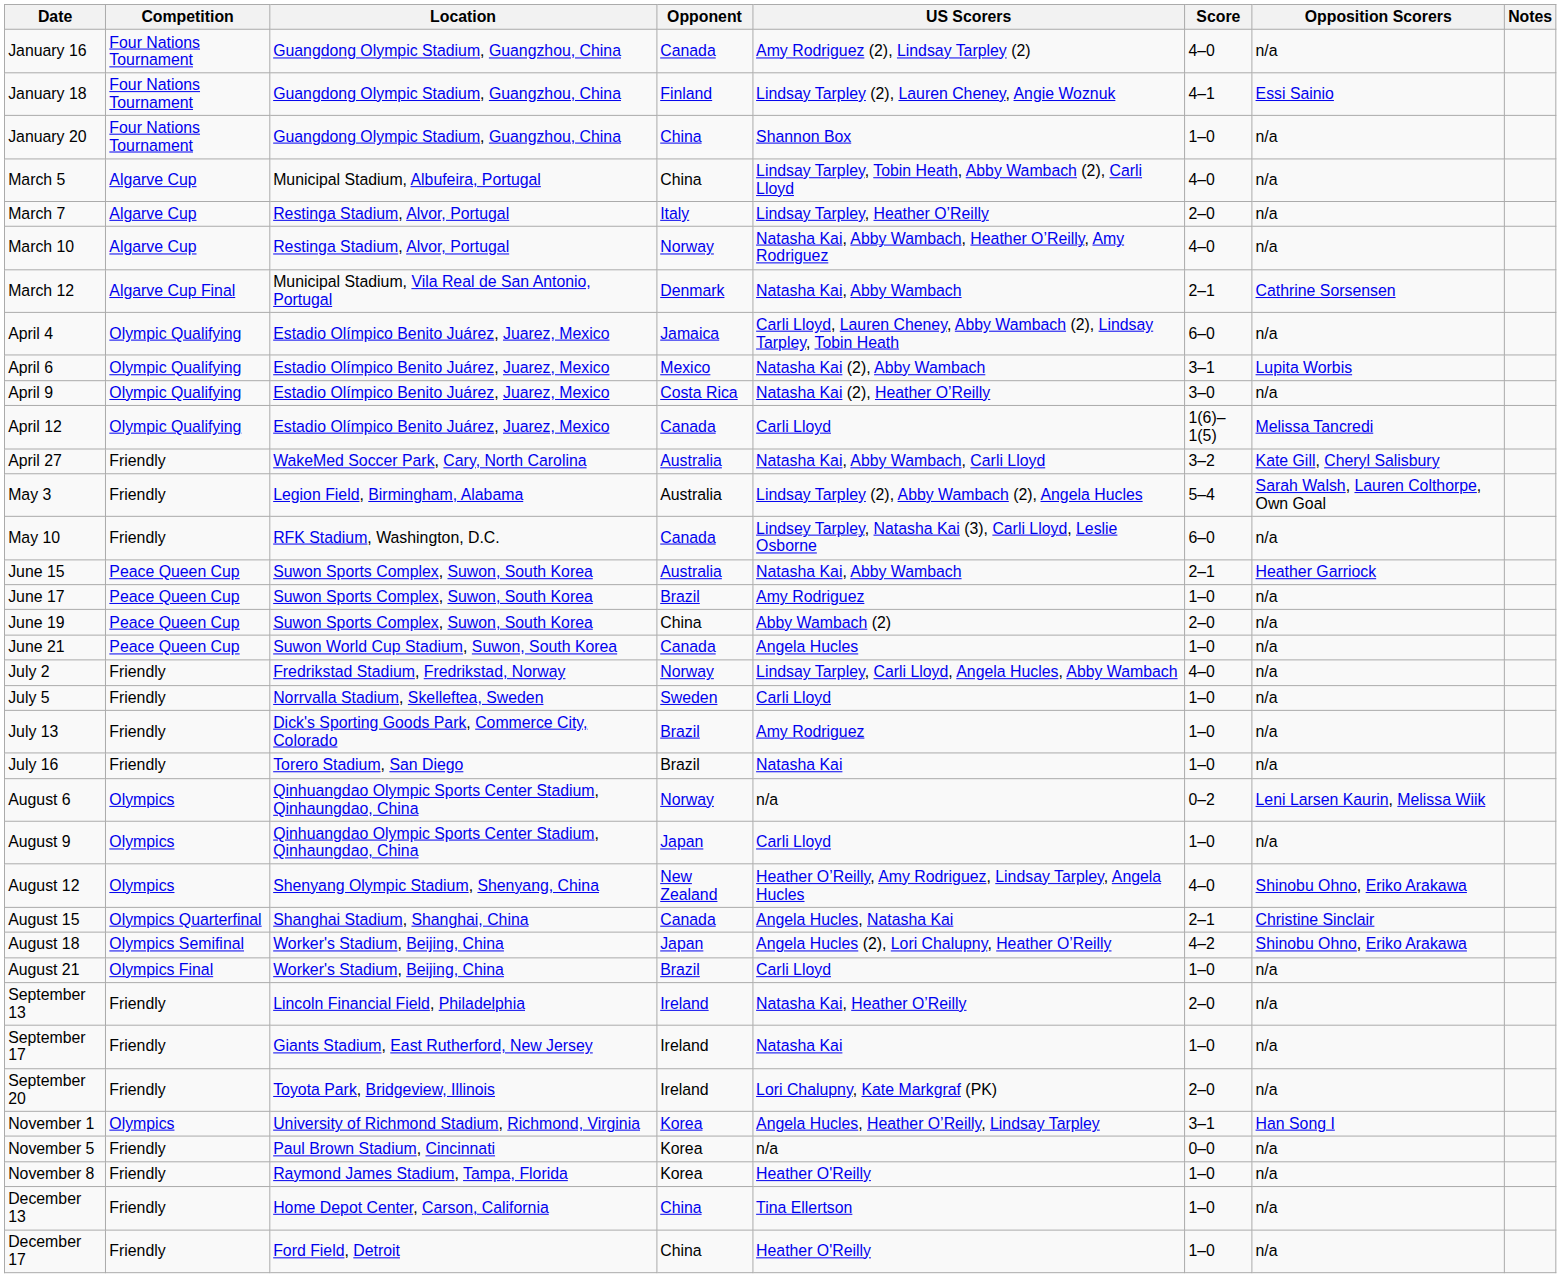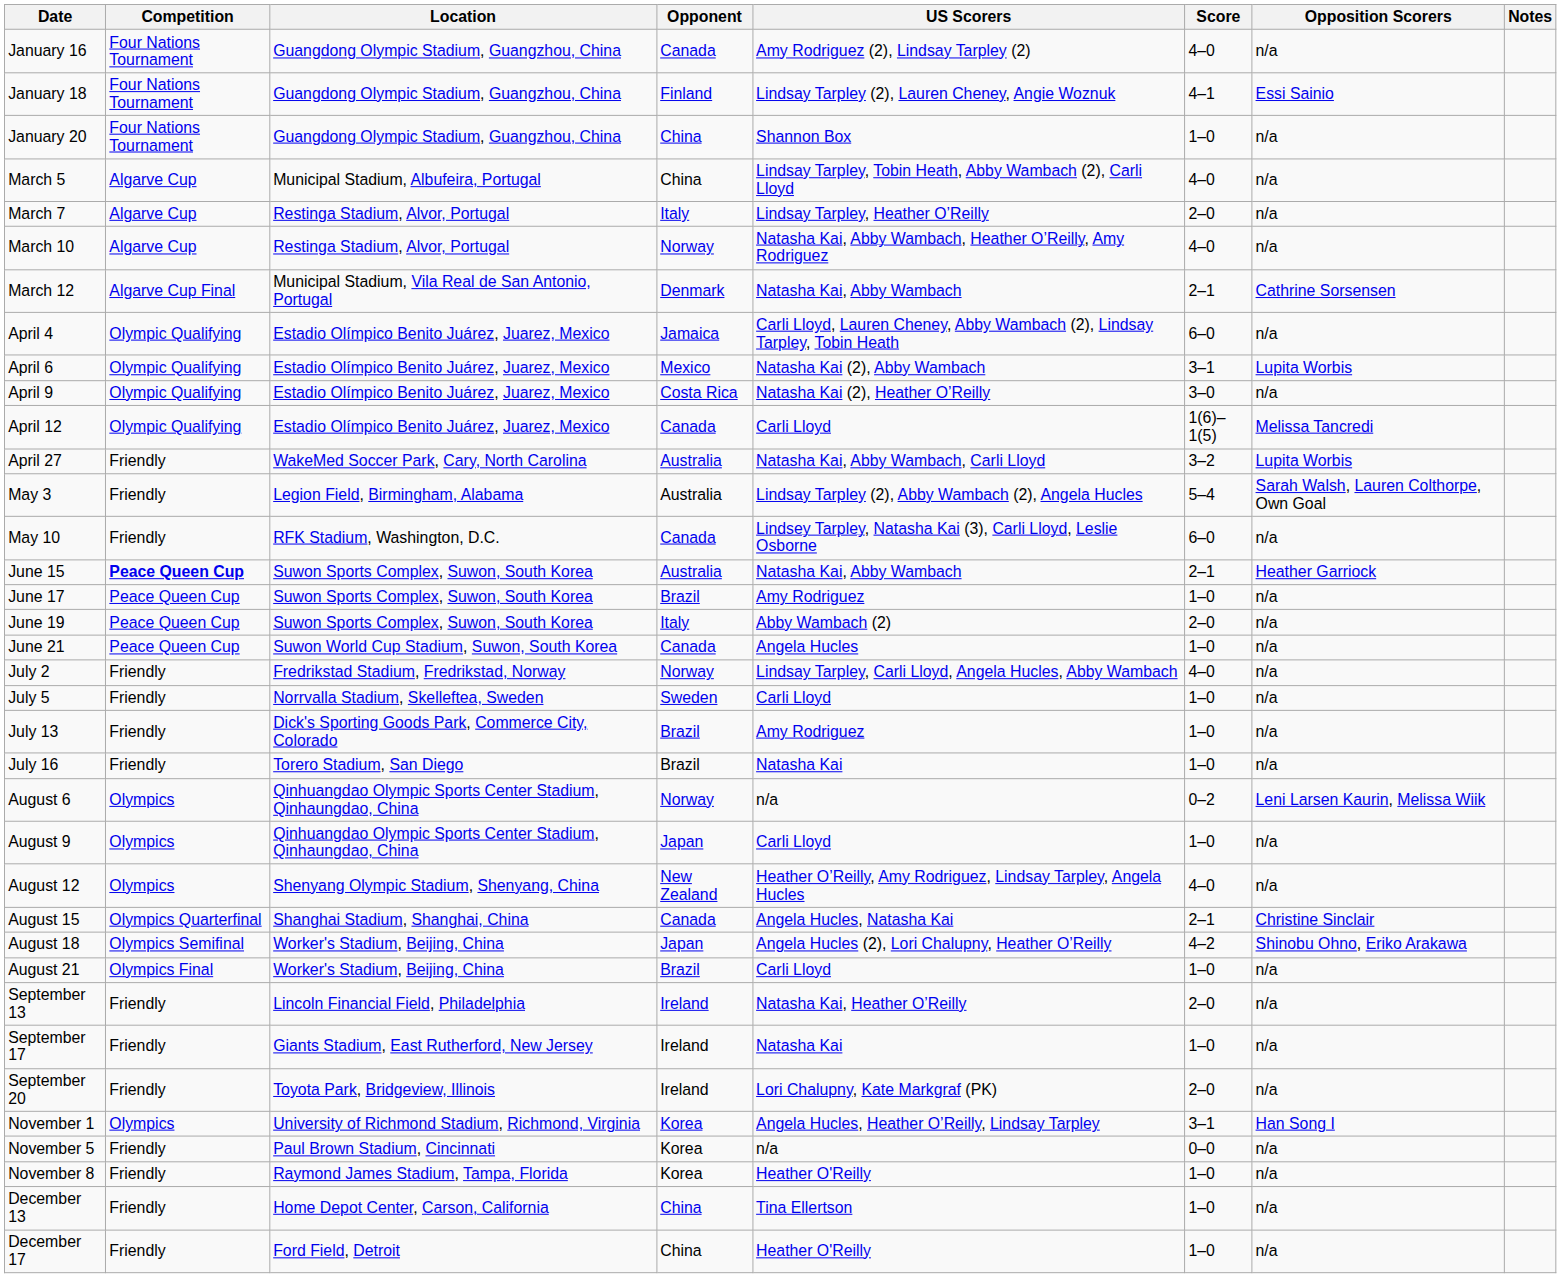 <table class="wikitable">
 <tr>
 <th>Date</th>
 <th>Competition</th>
 <th>Location</th>
 <th>Opponent</th>
 <th>US Scorers</th>
 <th>Score</th>
 <th>Opposition Scorers</th>
 <th>Notes</th>
 </tr>
 <tr>
 <td>January 16</td>
 <td><a href='#'>Four Nations Tournament</a></td>
 <td><a href='#'>Guangdong Olympic Stadium</a>, <a href='#'>Guangzhou, China</a></td>
 <td><a href='#'>Canada</a></td>
 <td><a href='#'>Amy Rodriguez</a> (2), <a href='#'>Lindsay Tarpley</a> (2)</td>
 <td>4–0</td>
 <td>n/a</td>
 <td></td>
 </tr>
 <tr>
 <td>January 18</td>
 <td><a href='#'>Four Nations Tournament</a></td>
 <td><a href='#'>Guangdong Olympic Stadium</a>, <a href='#'>Guangzhou, China</a></td>
 <td><a href='#'>Finland</a></td>
 <td><a href='#'>Lindsay Tarpley</a> (2), <a href='#'>Lauren Cheney</a>, <a href='#'>Angie Woznuk</a></td>
 <td>4–1</td>
 <td><a href='#'>Essi Sainio</a></td>
 <td></td>
 </tr>
 <tr>
 <td>January 20</td>
 <td><a href='#'>Four Nations Tournament</a></td>
 <td><a href='#'>Guangdong Olympic Stadium</a>, <a href='#'>Guangzhou, China</a></td>
 <td><a href='#'>China</a></td>
 <td><a href='#'>Shannon Box</a></td>
 <td>1–0</td>
 <td>n/a</td>
 <td></td>
 </tr>
 <tr>
 <td>March 5</td>
 <td><a href='#'>Algarve Cup</a></td>
 <td>Municipal Stadium, <a href='#'>Albufeira, Portugal</a></td>
 <td>China</td>
 <td><a href='#'>Lindsay Tarpley</a>, <a href='#'>Tobin Heath</a>, <a href='#'>Abby Wambach</a> (2), <a href='#'>Carli Lloyd</a></td>
 <td>4–0</td>
 <td>n/a</td>
 <td></td>
 </tr>
 <tr>
 <td>March 7</td>
 <td><a href='#'>Algarve Cup</a></td>
 <td><a href='#'>Restinga Stadium</a>, <a href='#'>Alvor, Portugal</a></td>
 <td><a href='#'>Italy</a></td>
 <td><a href='#'>Lindsay Tarpley</a>, <a href='#'>Heather O’Reilly</a></td>
 <td>2–0</td>
 <td>n/a</td>
 <td></td>
 </tr>
 <tr>
 <td>March 10</td>
 <td><a href='#'>Algarve Cup</a></td>
 <td><a href='#'>Restinga Stadium</a>, <a href='#'>Alvor, Portugal</a></td>
 <td><a href='#'>Norway</a></td>
 <td><a href='#'>Natasha Kai</a>, <a href='#'>Abby Wambach</a>, <a href='#'>Heather O’Reilly</a>, <a href='#'>Amy Rodriguez</a></td>
 <td>4–0</td>
 <td>n/a</td>
 <td></td>
 </tr>
 <tr>
 <td>March 12</td>
 <td><a href='#'>Algarve Cup Final</a></td>
 <td>Municipal Stadium, <a href='#'>Vila Real de San Antonio, Portugal</a></td>
 <td><a href='#'>Denmark</a></td>
 <td><a href='#'>Natasha Kai</a>, <a href='#'>Abby Wambach</a></td>
 <td>2–1</td>
 <td><a href='#'>Cathrine Sorsensen</a></td>
 <td></td>
 </tr>
 <tr>
 <td>April 4</td>
 <td><a href='#'>Olympic Qualifying</a></td>
 <td><a href='#'>Estadio Olímpico Benito Juárez</a>, <a href='#'>Juarez, Mexico</a></td>
 <td><a href='#'>Jamaica</a></td>
 <td><a href='#'>Carli Lloyd</a>, <a href='#'>Lauren Cheney</a>, <a href='#'>Abby Wambach</a> (2), <a href='#'>Lindsay Tarpley</a>, <a href='#'>Tobin Heath</a></td>
 <td>6–0</td>
 <td>n/a</td>
 <td></td>
 </tr>
 <tr>
 <td>April 6</td>
 <td><a href='#'>Olympic Qualifying</a></td>
 <td><a href='#'>Estadio Olímpico Benito Juárez</a>, <a href='#'>Juarez, Mexico</a></td>
 <td><a href='#'>Mexico</a></td>
 <td><a href='#'>Natasha Kai</a> (2), <a href='#'>Abby Wambach</a></td>
 <td>3–1</td>
 <td><a href='#'>Lupita Worbis</a></td>
 <td></td>
 </tr>
 <tr>
 <td>April 9</td>
 <td><a href='#'>Olympic Qualifying</a></td>
 <td><a href='#'>Estadio Olímpico Benito Juárez</a>, <a href='#'>Juarez, Mexico</a></td>
 <td><a href='#'>Costa Rica</a></td>
 <td><a href='#'>Natasha Kai</a> (2), <a href='#'>Heather O’Reilly</a></td>
 <td>3–0</td>
 <td>n/a</td>
 <td></td>
 </tr>
 <tr>
 <td>April 12</td>
 <td><a href='#'>Olympic Qualifying</a></td>
 <td><a href='#'>Estadio Olímpico Benito Juárez</a>, <a href='#'>Juarez, Mexico</a></td>
 <td><a href='#'>Canada</a></td>
 <td><a href='#'>Carli Lloyd</a></td>
 <td>1(6)–1(5)</td>
 <td><a href='#'>Melissa Tancredi</a></td>
 <td></td>
 </tr>
 <tr>
 <td>April 27</td>
 <td>Friendly</td>
 <td><a href='#'>WakeMed Soccer Park</a>, <a href='#'>Cary, North Carolina</a></td>
 <td><a href='#'>Australia</a></td>
 <td><a href='#'>Natasha Kai</a>, <a href='#'>Abby Wambach</a>, <a href='#'>Carli Lloyd</a></td>
 <td>3–2</td>
-<td><a href='#'>Kate Gill</a>, <a href='#'>Cheryl Salisbury</a></td>
+<td><a href='#'>Lupita Worbis</a></td>
 <td></td>
 </tr>
 <tr>
 <td>May 3</td>
 <td>Friendly</td>
 <td><a href='#'>Legion Field</a>, <a href='#'>Birmingham, Alabama</a></td>
 <td>Australia</td>
 <td><a href='#'>Lindsay Tarpley</a> (2), <a href='#'>Abby Wambach</a> (2), <a href='#'>Angela Hucles</a></td>
 <td>5–4</td>
 <td><a href='#'>Sarah Walsh</a>, <a href='#'>Lauren Colthorpe</a>, Own Goal</td>
 <td></td>
 </tr>
 <tr>
 <td>May 10</td>
 <td>Friendly</td>
 <td><a href='#'>RFK Stadium</a>, Washington, D.C.</td>
 <td><a href='#'>Canada</a></td>
 <td><a href='#'>Lindsey Tarpley</a>, <a href='#'>Natasha Kai</a> (3), <a href='#'>Carli Lloyd</a>, <a href='#'>Leslie Osborne</a></td>
 <td>6–0</td>
 <td>n/a</td>
 <td></td>
 </tr>
 <tr>
 <td>June 15</td>
-<td><a href='#'>Peace Queen Cup</a></td>
+<td><strong><a href='#'>Peace Queen Cup</a></strong></td>
 <td><a href='#'>Suwon Sports Complex</a>, <a href='#'>Suwon, South Korea</a></td>
 <td><a href='#'>Australia</a></td>
 <td><a href='#'>Natasha Kai</a>, <a href='#'>Abby Wambach</a></td>
 <td>2–1</td>
 <td><a href='#'>Heather Garriock</a></td>
 <td></td>
 </tr>
 <tr>
 <td>June 17</td>
 <td><a href='#'>Peace Queen Cup</a></td>
 <td><a href='#'>Suwon Sports Complex</a>, <a href='#'>Suwon, South Korea</a></td>
 <td><a href='#'>Brazil</a></td>
 <td><a href='#'>Amy Rodriguez</a></td>
 <td>1–0</td>
 <td>n/a</td>
 <td></td>
 </tr>
 <tr>
 <td>June 19</td>
 <td><a href='#'>Peace Queen Cup</a></td>
 <td><a href='#'>Suwon Sports Complex</a>, <a href='#'>Suwon, South Korea</a></td>
-<td>China</td>
+<td><a href='#'>Italy</a></td>
 <td><a href='#'>Abby Wambach</a> (2)</td>
 <td>2–0</td>
 <td>n/a</td>
 <td></td>
 </tr>
 <tr>
 <td>June 21</td>
 <td><a href='#'>Peace Queen Cup</a></td>
 <td><a href='#'>Suwon World Cup Stadium</a>, <a href='#'>Suwon, South Korea</a></td>
 <td><a href='#'>Canada</a></td>
 <td><a href='#'>Angela Hucles</a></td>
 <td>1–0</td>
 <td>n/a</td>
 <td></td>
 </tr>
 <tr>
 <td>July 2</td>
 <td>Friendly</td>
 <td><a href='#'>Fredrikstad Stadium</a>, <a href='#'>Fredrikstad, Norway</a></td>
 <td><a href='#'>Norway</a></td>
 <td><a href='#'>Lindsay Tarpley</a>, <a href='#'>Carli Lloyd</a>, <a href='#'>Angela Hucles</a>, <a href='#'>Abby Wambach</a></td>
 <td>4–0</td>
 <td>n/a</td>
 <td></td>
 </tr>
 <tr>
 <td>July 5</td>
 <td>Friendly</td>
 <td><a href='#'>Norrvalla Stadium</a>, <a href='#'>Skelleftea, Sweden</a></td>
 <td><a href='#'>Sweden</a></td>
 <td><a href='#'>Carli Lloyd</a></td>
 <td>1–0</td>
 <td>n/a</td>
 <td></td>
 </tr>
 <tr>
 <td>July 13</td>
 <td>Friendly</td>
 <td><a href='#'>Dick's Sporting Goods Park</a>, <a href='#'>Commerce City, Colorado</a></td>
 <td><a href='#'>Brazil</a></td>
 <td><a href='#'>Amy Rodriguez</a></td>
 <td>1–0</td>
 <td>n/a</td>
 <td></td>
 </tr>
 <tr>
 <td>July 16</td>
 <td>Friendly</td>
 <td><a href='#'>Torero Stadium</a>, <a href='#'>San Diego</a></td>
 <td>Brazil</td>
 <td><a href='#'>Natasha Kai</a></td>
 <td>1–0</td>
 <td>n/a</td>
 <td></td>
 </tr>
 <tr>
 <td>August 6</td>
 <td><a href='#'>Olympics</a></td>
 <td><a href='#'>Qinhuangdao Olympic Sports Center Stadium</a>, <a href='#'>Qinhaungdao, China</a></td>
 <td><a href='#'>Norway</a></td>
 <td>n/a</td>
 <td>0–2</td>
 <td><a href='#'>Leni Larsen Kaurin</a>, <a href='#'>Melissa Wiik</a></td>
 <td></td>
 </tr>
 <tr>
 <td>August 9</td>
 <td><a href='#'>Olympics</a></td>
 <td><a href='#'>Qinhuangdao Olympic Sports Center Stadium</a>, <a href='#'>Qinhaungdao, China</a></td>
 <td><a href='#'>Japan</a></td>
 <td><a href='#'>Carli Lloyd</a></td>
 <td>1–0</td>
 <td>n/a</td>
 <td></td>
 </tr>
 <tr>
 <td>August 12</td>
 <td><a href='#'>Olympics</a></td>
 <td><a href='#'>Shenyang Olympic Stadium</a>, <a href='#'>Shenyang, China</a></td>
 <td><a href='#'>New Zealand</a></td>
 <td><a href='#'>Heather O’Reilly</a>, <a href='#'>Amy Rodriguez</a>, <a href='#'>Lindsay Tarpley</a>, <a href='#'>Angela Hucles</a></td>
 <td>4–0</td>
-<td><a href='#'>Shinobu Ohno</a>, <a href='#'>Eriko Arakawa</a></td>
+<td>n/a</td>
 <td></td>
 </tr>
 <tr>
 <td>August 15</td>
 <td><a href='#'>Olympics Quarterfinal</a></td>
 <td><a href='#'>Shanghai Stadium</a>, <a href='#'>Shanghai, China</a></td>
 <td><a href='#'>Canada</a></td>
 <td><a href='#'>Angela Hucles</a>, <a href='#'>Natasha Kai</a></td>
 <td>2–1</td>
 <td><a href='#'>Christine Sinclair</a></td>
 <td></td>
 </tr>
 <tr>
 <td>August 18</td>
 <td><a href='#'>Olympics Semifinal</a></td>
 <td><a href='#'>Worker's Stadium</a>, <a href='#'>Beijing, China</a></td>
 <td><a href='#'>Japan</a></td>
 <td><a href='#'>Angela Hucles</a> (2), <a href='#'>Lori Chalupny</a>, <a href='#'>Heather O’Reilly</a></td>
 <td>4–2</td>
 <td><a href='#'>Shinobu Ohno</a>, <a href='#'>Eriko Arakawa</a></td>
 <td></td>
 </tr>
 <tr>
 <td>August 21</td>
 <td><a href='#'>Olympics Final</a></td>
 <td><a href='#'>Worker's Stadium</a>, <a href='#'>Beijing, China</a></td>
 <td><a href='#'>Brazil</a></td>
 <td><a href='#'>Carli Lloyd</a></td>
 <td>1–0</td>
 <td>n/a</td>
 <td></td>
 </tr>
 <tr>
 <td>September 13</td>
 <td>Friendly</td>
 <td><a href='#'>Lincoln Financial Field</a>, <a href='#'>Philadelphia</a></td>
 <td><a href='#'>Ireland</a></td>
 <td><a href='#'>Natasha Kai</a>, <a href='#'>Heather O’Reilly</a></td>
 <td>2–0</td>
 <td>n/a</td>
 <td></td>
 </tr>
 <tr>
 <td>September 17</td>
 <td>Friendly</td>
 <td><a href='#'>Giants Stadium</a>, <a href='#'>East Rutherford, New Jersey</a></td>
 <td>Ireland</td>
 <td><a href='#'>Natasha Kai</a></td>
 <td>1–0</td>
 <td>n/a</td>
 <td></td>
 </tr>
 <tr>
 <td>September 20</td>
 <td>Friendly</td>
 <td><a href='#'>Toyota Park</a>, <a href='#'>Bridgeview, Illinois</a></td>
 <td>Ireland</td>
 <td><a href='#'>Lori Chalupny</a>, <a href='#'>Kate Markgraf</a> (PK)</td>
 <td>2–0</td>
 <td>n/a</td>
 <td></td>
 </tr>
 <tr>
 <td>November 1</td>
 <td><a href='#'>Olympics</a></td>
 <td><a href='#'>University of Richmond Stadium</a>, <a href='#'>Richmond, Virginia</a></td>
 <td><a href='#'>Korea</a></td>
 <td><a href='#'>Angela Hucles</a>, <a href='#'>Heather O’Reilly</a>, <a href='#'>Lindsay Tarpley</a></td>
 <td>3–1</td>
 <td><a href='#'>Han Song I</a></td>
 <td></td>
 </tr>
 <tr>
 <td>November 5</td>
 <td>Friendly</td>
 <td><a href='#'>Paul Brown Stadium</a>, <a href='#'>Cincinnati</a></td>
 <td>Korea</td>
 <td>n/a</td>
 <td>0–0</td>
 <td>n/a</td>
 <td></td>
 </tr>
 <tr>
 <td>November 8</td>
 <td>Friendly</td>
 <td><a href='#'>Raymond James Stadium</a>, <a href='#'>Tampa, Florida</a></td>
 <td>Korea</td>
 <td><a href='#'>Heather O'Reilly</a></td>
 <td>1–0</td>
 <td>n/a</td>
 <td></td>
 </tr>
 <tr>
 <td>December 13</td>
 <td>Friendly</td>
 <td><a href='#'>Home Depot Center</a>, <a href='#'>Carson, California</a></td>
 <td><a href='#'>China</a></td>
 <td><a href='#'>Tina Ellertson</a></td>
 <td>1–0</td>
 <td>n/a</td>
 <td></td>
 </tr>
 <tr>
 <td>December 17</td>
 <td>Friendly</td>
 <td><a href='#'>Ford Field</a>, <a href='#'>Detroit</a></td>
 <td>China</td>
 <td><a href='#'>Heather O'Reilly</a></td>
 <td>1–0</td>
 <td>n/a</td>
 <td></td>
 </tr>
 </table>
